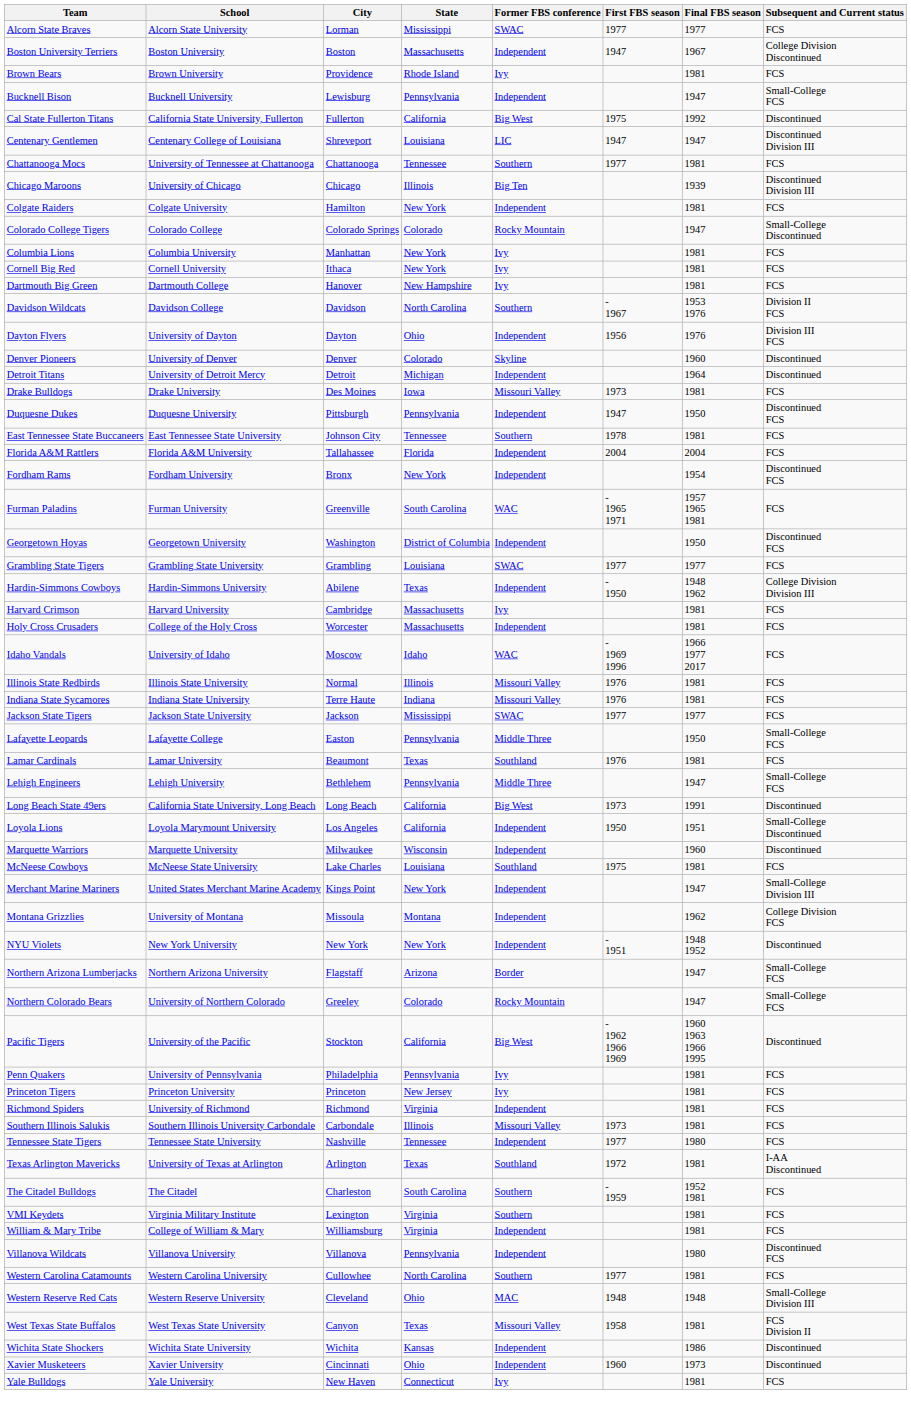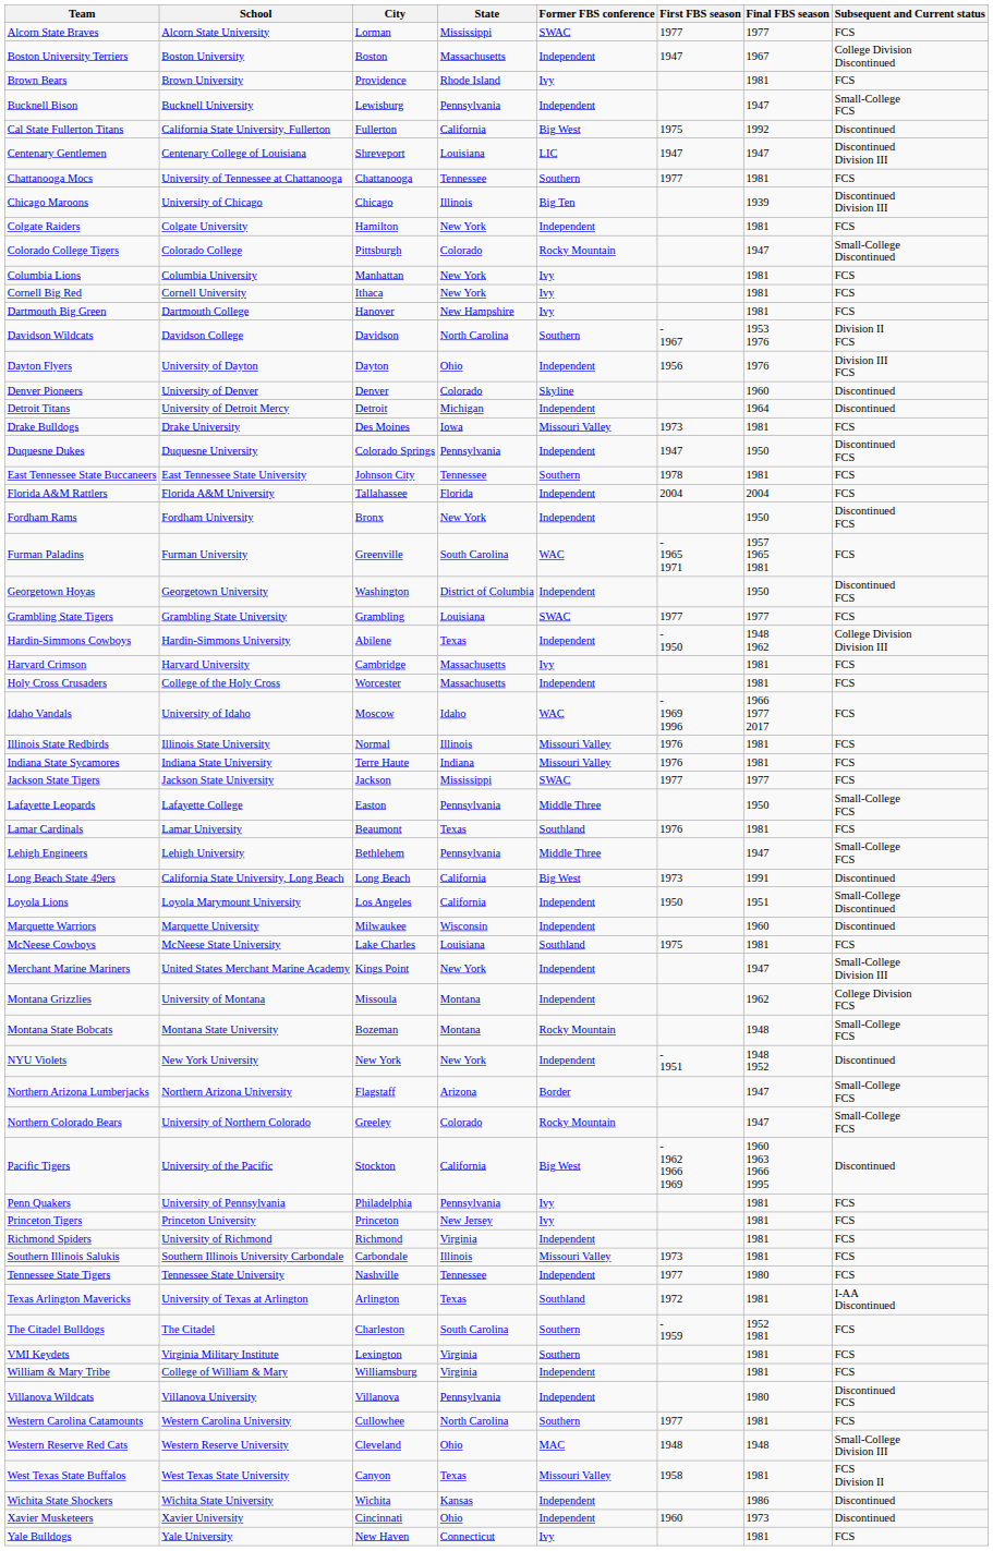 <table class="wikitable sortable">
 <tr>
 <th>Team</th>
 <th>School</th>
 <th>City</th>
 <th>State</th>
 <th>Former FBS conference</th>
 <th>First FBS season</th>
 <th>Final FBS season</th>
 <th>Subsequent and Current status</th>
 </tr>
 <tr>
 <td><a href='#'>Alcorn State Braves</a></td>
 <td><a href='#'>Alcorn State University</a></td>
 <td><a href='#'>Lorman</a></td>
 <td><a href='#'>Mississippi</a></td>
 <td><a href='#'>SWAC</a></td>
 <td>1977</td>
 <td>1977</td>
 <td>FCS</td>
 </tr>
 <tr>
 <td><a href='#'>Boston University Terriers</a></td>
 <td><a href='#'>Boston University</a></td>
 <td><a href='#'>Boston</a></td>
 <td><a href='#'>Massachusetts</a></td>
 <td><a href='#'>Independent</a></td>
 <td>1947</td>
 <td>1967</td>
 <td>College Division<br>Discontinued</td>
 </tr>
 <tr>
 <td><a href='#'>Brown Bears</a></td>
 <td><a href='#'>Brown University</a></td>
 <td><a href='#'>Providence</a></td>
 <td><a href='#'>Rhode Island</a></td>
 <td><a href='#'>Ivy</a></td>
 <td></td>
 <td>1981</td>
 <td>FCS</td>
 </tr>
 <tr>
 <td><a href='#'>Bucknell Bison</a></td>
 <td><a href='#'>Bucknell University</a></td>
 <td><a href='#'>Lewisburg</a></td>
 <td><a href='#'>Pennsylvania</a></td>
 <td><a href='#'>Independent</a></td>
 <td></td>
 <td>1947</td>
 <td>Small-College<br>FCS</td>
 </tr>
 <tr>
 <td><a href='#'>Cal State Fullerton Titans</a></td>
 <td><a href='#'>California State University, Fullerton</a></td>
 <td><a href='#'>Fullerton</a></td>
 <td><a href='#'>California</a></td>
 <td><a href='#'>Big West</a></td>
 <td>1975</td>
 <td>1992</td>
 <td>Discontinued</td>
 </tr>
 <tr>
 <td><a href='#'>Centenary Gentlemen</a></td>
 <td><a href='#'>Centenary College of Louisiana</a></td>
 <td><a href='#'>Shreveport</a></td>
 <td><a href='#'>Louisiana</a></td>
 <td><a href='#'>LIC</a></td>
 <td>1947</td>
 <td>1947</td>
 <td>Discontinued<br> Division III</td>
 </tr>
 <tr>
 <td><a href='#'>Chattanooga Mocs</a></td>
 <td><a href='#'>University of Tennessee at Chattanooga</a></td>
 <td><a href='#'>Chattanooga</a></td>
 <td><a href='#'>Tennessee</a></td>
 <td><a href='#'>Southern</a></td>
 <td>1977</td>
 <td>1981</td>
 <td>FCS</td>
 </tr>
 <tr>
 <td><a href='#'>Chicago Maroons</a></td>
 <td><a href='#'>University of Chicago</a></td>
 <td><a href='#'>Chicago</a></td>
 <td><a href='#'>Illinois</a></td>
 <td><a href='#'>Big Ten</a></td>
 <td></td>
 <td>1939</td>
 <td>Discontinued<br> Division III</td>
 </tr>
 <tr>
 <td><a href='#'>Colgate Raiders</a></td>
 <td><a href='#'>Colgate University</a></td>
 <td><a href='#'>Hamilton</a></td>
 <td><a href='#'>New York</a></td>
 <td><a href='#'>Independent</a></td>
 <td></td>
 <td>1981</td>
 <td>FCS</td>
 </tr>
 <tr>
 <td><a href='#'>Colorado College Tigers</a></td>
 <td><a href='#'>Colorado College</a></td>
-<td><a href='#'>Colorado Springs</a></td>
+<td><a href='#'>Pittsburgh</a></td>
 <td><a href='#'>Colorado</a></td>
 <td><a href='#'>Rocky Mountain</a></td>
 <td></td>
 <td>1947</td>
 <td>Small-College<br>Discontinued</td>
 </tr>
 <tr>
 <td><a href='#'>Columbia Lions</a></td>
 <td><a href='#'>Columbia University</a></td>
 <td><a href='#'>Manhattan</a></td>
 <td><a href='#'>New York</a></td>
 <td><a href='#'>Ivy</a></td>
 <td></td>
 <td>1981</td>
 <td>FCS</td>
 </tr>
 <tr>
 <td><a href='#'>Cornell Big Red</a></td>
 <td><a href='#'>Cornell University</a></td>
 <td><a href='#'>Ithaca</a></td>
 <td><a href='#'>New York</a></td>
 <td><a href='#'>Ivy</a></td>
 <td></td>
 <td>1981</td>
 <td>FCS</td>
 </tr>
 <tr>
 <td><a href='#'>Dartmouth Big Green</a></td>
 <td><a href='#'>Dartmouth College</a></td>
 <td><a href='#'>Hanover</a></td>
 <td><a href='#'>New Hampshire</a></td>
 <td><a href='#'>Ivy</a></td>
 <td></td>
 <td>1981</td>
 <td>FCS</td>
 </tr>
 <tr>
 <td><a href='#'>Davidson Wildcats</a></td>
 <td><a href='#'>Davidson College</a></td>
 <td><a href='#'>Davidson</a></td>
 <td><a href='#'>North Carolina</a></td>
 <td><a href='#'>Southern</a></td>
 <td>-<br>1967</td>
 <td>1953<br>1976</td>
 <td>Division II<br>FCS</td>
 </tr>
 <tr>
 <td><a href='#'>Dayton Flyers</a></td>
 <td><a href='#'>University of Dayton</a></td>
 <td><a href='#'>Dayton</a></td>
 <td><a href='#'>Ohio</a></td>
 <td><a href='#'>Independent</a></td>
 <td>1956</td>
 <td>1976</td>
 <td>Division III<br>FCS</td>
 </tr>
 <tr>
 <td><a href='#'>Denver Pioneers</a></td>
 <td><a href='#'>University of Denver</a></td>
 <td><a href='#'>Denver</a></td>
 <td><a href='#'>Colorado</a></td>
 <td><a href='#'>Skyline</a></td>
 <td></td>
 <td>1960</td>
 <td>Discontinued</td>
 </tr>
 <tr>
 <td><a href='#'>Detroit Titans</a></td>
 <td><a href='#'>University of Detroit Mercy</a></td>
 <td><a href='#'>Detroit</a></td>
 <td><a href='#'>Michigan</a></td>
 <td><a href='#'>Independent</a></td>
 <td></td>
 <td>1964</td>
 <td>Discontinued</td>
 </tr>
 <tr>
 <td><a href='#'>Drake Bulldogs</a></td>
 <td><a href='#'>Drake University</a></td>
 <td><a href='#'>Des Moines</a></td>
 <td><a href='#'>Iowa</a></td>
 <td><a href='#'>Missouri Valley</a></td>
 <td>1973</td>
 <td>1981</td>
 <td>FCS</td>
 </tr>
 <tr>
 <td><a href='#'>Duquesne Dukes</a></td>
 <td><a href='#'>Duquesne University</a></td>
-<td><a href='#'>Pittsburgh</a></td>
+<td><a href='#'>Colorado Springs</a></td>
 <td><a href='#'>Pennsylvania</a></td>
 <td><a href='#'>Independent</a></td>
 <td>1947</td>
 <td>1950</td>
 <td>Discontinued<br>FCS</td>
 </tr>
 <tr>
 <td><a href='#'>East Tennessee State Buccaneers</a></td>
 <td><a href='#'>East Tennessee State University</a></td>
 <td><a href='#'>Johnson City</a></td>
 <td><a href='#'>Tennessee</a></td>
 <td><a href='#'>Southern</a></td>
 <td>1978</td>
 <td>1981</td>
 <td>FCS</td>
 </tr>
 <tr>
 <td><a href='#'>Florida A&M Rattlers</a> </td>
 <td><a href='#'>Florida A&M University</a></td>
 <td><a href='#'>Tallahassee</a></td>
 <td><a href='#'>Florida</a></td>
 <td><a href='#'>Independent</a></td>
 <td>2004</td>
 <td>2004</td>
 <td>FCS</td>
 </tr>
 <tr>
 <td><a href='#'>Fordham Rams</a></td>
 <td><a href='#'>Fordham University</a></td>
 <td><a href='#'>Bronx</a></td>
 <td><a href='#'>New York</a></td>
 <td><a href='#'>Independent</a></td>
 <td></td>
-<td>1954</td>
+<td>1950</td>
 <td>Discontinued <br>FCS</td>
 </tr>
 <tr>
 <td><a href='#'>Furman Paladins</a></td>
 <td><a href='#'>Furman University</a></td>
 <td><a href='#'>Greenville</a></td>
 <td><a href='#'>South Carolina</a></td>
 <td><a href='#'>WAC</a></td>
 <td>-<br>1965<br>1971</td>
 <td>1957<br>1965<br>1981</td>
 <td>FCS</td>
 </tr>
 <tr>
 <td><a href='#'>Georgetown Hoyas</a></td>
 <td><a href='#'>Georgetown University</a></td>
 <td><a href='#'>Washington</a></td>
 <td><a href='#'>District of Columbia</a></td>
 <td><a href='#'>Independent</a></td>
 <td></td>
 <td>1950</td>
 <td>Discontinued<br>FCS</td>
 </tr>
 <tr>
 <td><a href='#'>Grambling State Tigers</a></td>
 <td><a href='#'>Grambling State University</a></td>
 <td><a href='#'>Grambling</a></td>
 <td><a href='#'>Louisiana</a></td>
 <td><a href='#'>SWAC</a></td>
 <td>1977</td>
 <td>1977</td>
 <td>FCS</td>
 </tr>
 <tr>
 <td><a href='#'>Hardin-Simmons Cowboys</a></td>
 <td><a href='#'>Hardin-Simmons University</a></td>
 <td><a href='#'>Abilene</a></td>
 <td><a href='#'>Texas</a></td>
 <td><a href='#'>Independent</a></td>
 <td>-<br>1950</td>
 <td>1948<br>1962</td>
 <td>College Division<br>Division III</td>
 </tr>
 <tr>
 <td><a href='#'>Harvard Crimson</a></td>
 <td><a href='#'>Harvard University</a></td>
 <td><a href='#'>Cambridge</a></td>
 <td><a href='#'>Massachusetts</a></td>
 <td><a href='#'>Ivy</a></td>
 <td></td>
 <td>1981</td>
 <td>FCS</td>
 </tr>
 <tr>
 <td><a href='#'>Holy Cross Crusaders</a></td>
 <td><a href='#'>College of the Holy Cross</a></td>
 <td><a href='#'>Worcester</a></td>
 <td><a href='#'>Massachusetts</a></td>
 <td><a href='#'>Independent</a></td>
 <td></td>
 <td>1981</td>
 <td>FCS</td>
 </tr>
 <tr>
 <td><a href='#'>Idaho Vandals</a></td>
 <td><a href='#'>University of Idaho</a></td>
 <td><a href='#'>Moscow</a></td>
 <td><a href='#'>Idaho</a></td>
 <td><a href='#'>WAC</a></td>
 <td>-<br>1969<br>1996</td>
 <td>1966<br>1977<br>2017</td>
 <td>FCS</td>
 </tr>
 <tr>
 <td><a href='#'>Illinois State Redbirds</a></td>
 <td><a href='#'>Illinois State University</a></td>
 <td><a href='#'>Normal</a></td>
 <td><a href='#'>Illinois</a></td>
 <td><a href='#'>Missouri Valley</a></td>
 <td>1976</td>
 <td>1981</td>
 <td>FCS</td>
 </tr>
 <tr>
 <td><a href='#'>Indiana State Sycamores</a></td>
 <td><a href='#'>Indiana State University</a></td>
 <td><a href='#'>Terre Haute</a></td>
 <td><a href='#'>Indiana</a></td>
 <td><a href='#'>Missouri Valley</a></td>
 <td>1976</td>
 <td>1981</td>
 <td>FCS</td>
 </tr>
 <tr>
 <td><a href='#'>Jackson State Tigers</a></td>
 <td><a href='#'>Jackson State University</a></td>
 <td><a href='#'>Jackson</a></td>
 <td><a href='#'>Mississippi</a></td>
 <td><a href='#'>SWAC</a></td>
 <td>1977</td>
 <td>1977</td>
 <td>FCS</td>
 </tr>
 <tr>
 <td><a href='#'>Lafayette Leopards</a></td>
 <td><a href='#'>Lafayette College</a></td>
 <td><a href='#'>Easton</a></td>
 <td><a href='#'>Pennsylvania</a></td>
 <td><a href='#'>Middle Three</a></td>
 <td></td>
 <td>1950</td>
 <td>Small-College<br>FCS</td>
 </tr>
 <tr>
 <td><a href='#'>Lamar Cardinals</a></td>
 <td><a href='#'>Lamar University</a></td>
 <td><a href='#'>Beaumont</a></td>
 <td><a href='#'>Texas</a></td>
 <td><a href='#'>Southland</a></td>
 <td>1976</td>
 <td>1981</td>
 <td>FCS</td>
 </tr>
 <tr>
 <td><a href='#'>Lehigh Engineers</a></td>
 <td><a href='#'>Lehigh University</a></td>
 <td><a href='#'>Bethlehem</a></td>
 <td><a href='#'>Pennsylvania</a></td>
 <td><a href='#'>Middle Three</a></td>
 <td></td>
 <td>1947</td>
 <td>Small-College<br>FCS</td>
 </tr>
 <tr>
 <td><a href='#'>Long Beach State 49ers</a></td>
 <td><a href='#'>California State University, Long Beach</a></td>
 <td><a href='#'>Long Beach</a></td>
 <td><a href='#'>California</a></td>
 <td><a href='#'>Big West</a></td>
 <td>1973</td>
 <td>1991</td>
 <td>Discontinued</td>
 </tr>
 <tr>
 <td><a href='#'>Loyola Lions</a></td>
 <td><a href='#'>Loyola Marymount University</a></td>
 <td><a href='#'>Los Angeles</a></td>
 <td><a href='#'>California</a></td>
 <td><a href='#'>Independent</a></td>
 <td>1950</td>
 <td>1951</td>
 <td>Small-College<br>Discontinued</td>
 </tr>
 <tr>
 <td><a href='#'>Marquette Warriors</a></td>
 <td><a href='#'>Marquette University</a></td>
 <td><a href='#'>Milwaukee</a></td>
 <td><a href='#'>Wisconsin</a></td>
 <td><a href='#'>Independent</a></td>
 <td></td>
 <td>1960</td>
 <td>Discontinued</td>
 </tr>
 <tr>
 <td><a href='#'>McNeese Cowboys</a></td>
 <td><a href='#'>McNeese State University</a></td>
 <td><a href='#'>Lake Charles</a></td>
 <td><a href='#'>Louisiana</a></td>
 <td><a href='#'>Southland</a></td>
 <td>1975</td>
 <td>1981</td>
 <td>FCS</td>
 </tr>
 <tr>
 <td><a href='#'>Merchant Marine Mariners</a></td>
 <td><a href='#'>United States Merchant Marine Academy</a></td>
 <td><a href='#'>Kings Point</a></td>
 <td><a href='#'>New York</a></td>
 <td><a href='#'>Independent</a></td>
 <td></td>
 <td>1947</td>
 <td>Small-College<br>Division III</td>
 </tr>
 <tr>
 <td><a href='#'>Montana Grizzlies</a></td>
 <td><a href='#'>University of Montana</a></td>
 <td><a href='#'>Missoula</a></td>
 <td><a href='#'>Montana</a></td>
 <td><a href='#'>Independent</a></td>
 <td></td>
 <td>1962</td>
 <td>College Division<br>FCS</td>
+</tr>
+<tr>
+<td><a href='#'>Montana State Bobcats</a></td>
+<td><a href='#'>Montana State University</a></td>
+<td><a href='#'>Bozeman</a></td>
+<td><a href='#'>Montana</a></td>
+<td><a href='#'>Rocky Mountain</a></td>
+<td></td>
+<td>1948</td>
+<td>Small-College<br>FCS</td>
 </tr>
 <tr>
 <td><a href='#'>NYU Violets</a></td>
 <td><a href='#'>New York University</a></td>
 <td><a href='#'>New York</a></td>
 <td><a href='#'>New York</a></td>
 <td><a href='#'>Independent</a></td>
 <td>-<br>1951</td>
 <td>1948<br>1952</td>
 <td>Discontinued</td>
 </tr>
 <tr>
 <td><a href='#'>Northern Arizona Lumberjacks</a></td>
 <td><a href='#'>Northern Arizona University</a></td>
 <td><a href='#'>Flagstaff</a></td>
 <td><a href='#'>Arizona</a></td>
 <td><a href='#'>Border</a></td>
 <td></td>
 <td>1947</td>
 <td>Small-College<br>FCS</td>
 </tr>
 <tr>
 <td><a href='#'>Northern Colorado Bears</a></td>
 <td><a href='#'>University of Northern Colorado</a></td>
 <td><a href='#'>Greeley</a></td>
 <td><a href='#'>Colorado</a></td>
 <td><a href='#'>Rocky Mountain</a></td>
 <td></td>
 <td>1947</td>
 <td>Small-College<br>FCS</td>
 </tr>
 <tr>
 <td><a href='#'>Pacific Tigers</a></td>
 <td><a href='#'>University of the Pacific</a></td>
 <td><a href='#'>Stockton</a></td>
 <td><a href='#'>California</a></td>
 <td><a href='#'>Big West</a></td>
 <td>-<br>1962<br>1966<br>1969</td>
 <td>1960<br>1963<br>1966<br>1995</td>
 <td>Discontinued</td>
 </tr>
 <tr>
 <td><a href='#'>Penn Quakers</a></td>
 <td><a href='#'>University of Pennsylvania</a></td>
 <td><a href='#'>Philadelphia</a></td>
 <td><a href='#'>Pennsylvania</a></td>
 <td><a href='#'>Ivy</a></td>
 <td></td>
 <td>1981</td>
 <td>FCS</td>
 </tr>
 <tr>
 <td><a href='#'>Princeton Tigers</a></td>
 <td><a href='#'>Princeton University</a></td>
 <td><a href='#'>Princeton</a></td>
 <td><a href='#'>New Jersey</a></td>
 <td><a href='#'>Ivy</a></td>
 <td></td>
 <td>1981</td>
 <td>FCS</td>
 </tr>
 <tr>
 <td><a href='#'>Richmond Spiders</a></td>
 <td><a href='#'>University of Richmond</a></td>
 <td><a href='#'>Richmond</a></td>
 <td><a href='#'>Virginia</a></td>
 <td><a href='#'>Independent</a></td>
 <td></td>
 <td>1981</td>
 <td>FCS</td>
 </tr>
 <tr>
 <td><a href='#'>Southern Illinois Salukis</a></td>
 <td><a href='#'>Southern Illinois University Carbondale</a></td>
 <td><a href='#'>Carbondale</a></td>
 <td><a href='#'>Illinois</a></td>
 <td><a href='#'>Missouri Valley</a></td>
 <td>1973</td>
 <td>1981</td>
 <td>FCS</td>
 </tr>
 <tr>
 <td><a href='#'>Tennessee State Tigers</a></td>
 <td><a href='#'>Tennessee State University</a></td>
 <td><a href='#'>Nashville</a></td>
 <td><a href='#'>Tennessee</a></td>
 <td><a href='#'>Independent</a></td>
 <td>1977</td>
 <td>1980</td>
 <td>FCS</td>
 </tr>
 <tr>
 <td><a href='#'>Texas Arlington Mavericks</a></td>
 <td><a href='#'>University of Texas at Arlington</a></td>
 <td><a href='#'>Arlington</a></td>
 <td><a href='#'>Texas</a></td>
 <td><a href='#'>Southland</a></td>
 <td>1972</td>
 <td>1981</td>
 <td>I-AA<br>Discontinued</td>
 </tr>
 <tr>
 <td><a href='#'>The Citadel Bulldogs</a></td>
 <td><a href='#'>The Citadel</a></td>
 <td><a href='#'>Charleston</a></td>
 <td><a href='#'>South Carolina</a></td>
 <td><a href='#'>Southern</a></td>
 <td>-<br>1959</td>
 <td>1952<br>1981</td>
 <td>FCS</td>
 </tr>
 <tr>
 <td><a href='#'>VMI Keydets</a></td>
 <td><a href='#'>Virginia Military Institute</a></td>
 <td><a href='#'>Lexington</a></td>
 <td><a href='#'>Virginia</a></td>
 <td><a href='#'>Southern</a></td>
 <td></td>
 <td>1981</td>
 <td>FCS</td>
 </tr>
 <tr>
 <td><a href='#'>William & Mary Tribe</a></td>
 <td><a href='#'>College of William & Mary</a></td>
 <td><a href='#'>Williamsburg</a></td>
 <td><a href='#'>Virginia</a></td>
 <td><a href='#'>Independent</a></td>
 <td></td>
 <td>1981</td>
 <td>FCS</td>
 </tr>
 <tr>
 <td><a href='#'>Villanova Wildcats</a></td>
 <td><a href='#'>Villanova University</a></td>
 <td><a href='#'>Villanova</a></td>
 <td><a href='#'>Pennsylvania</a></td>
 <td><a href='#'>Independent</a></td>
 <td></td>
 <td>1980</td>
 <td>Discontinued<br>FCS</td>
 </tr>
 <tr>
 <td><a href='#'>Western Carolina Catamounts</a></td>
 <td><a href='#'>Western Carolina University</a></td>
 <td><a href='#'>Cullowhee</a></td>
 <td><a href='#'>North Carolina</a></td>
 <td><a href='#'>Southern</a></td>
 <td>1977</td>
 <td>1981</td>
 <td>FCS</td>
 </tr>
 <tr>
 <td><a href='#'>Western Reserve Red Cats</a></td>
 <td><a href='#'>Western Reserve University</a></td>
 <td><a href='#'>Cleveland</a></td>
 <td><a href='#'>Ohio</a></td>
 <td><a href='#'>MAC</a></td>
 <td>1948</td>
 <td>1948</td>
 <td>Small-College<br>Division III</td>
 </tr>
 <tr>
 <td><a href='#'>West Texas State Buffalos</a></td>
 <td><a href='#'>West Texas State University</a> </td>
 <td><a href='#'>Canyon</a></td>
 <td><a href='#'>Texas</a></td>
 <td><a href='#'>Missouri Valley</a></td>
 <td>1958</td>
 <td>1981</td>
 <td>FCS<br>Division II</td>
 </tr>
 <tr>
 <td><a href='#'>Wichita State Shockers</a></td>
 <td><a href='#'>Wichita State University</a></td>
 <td><a href='#'>Wichita</a></td>
 <td><a href='#'>Kansas</a></td>
 <td><a href='#'>Independent</a></td>
 <td></td>
 <td>1986</td>
 <td>Discontinued</td>
 </tr>
 <tr>
 <td><a href='#'>Xavier Musketeers</a></td>
 <td><a href='#'>Xavier University</a></td>
 <td><a href='#'>Cincinnati</a></td>
 <td><a href='#'>Ohio</a></td>
 <td><a href='#'>Independent</a></td>
 <td>1960</td>
 <td>1973</td>
 <td>Discontinued</td>
 </tr>
 <tr>
 <td><a href='#'>Yale Bulldogs</a></td>
 <td><a href='#'>Yale University</a></td>
 <td><a href='#'>New Haven</a></td>
 <td><a href='#'>Connecticut</a></td>
 <td><a href='#'>Ivy</a></td>
 <td></td>
 <td>1981</td>
 <td>FCS</td>
 </tr>
 </table>
